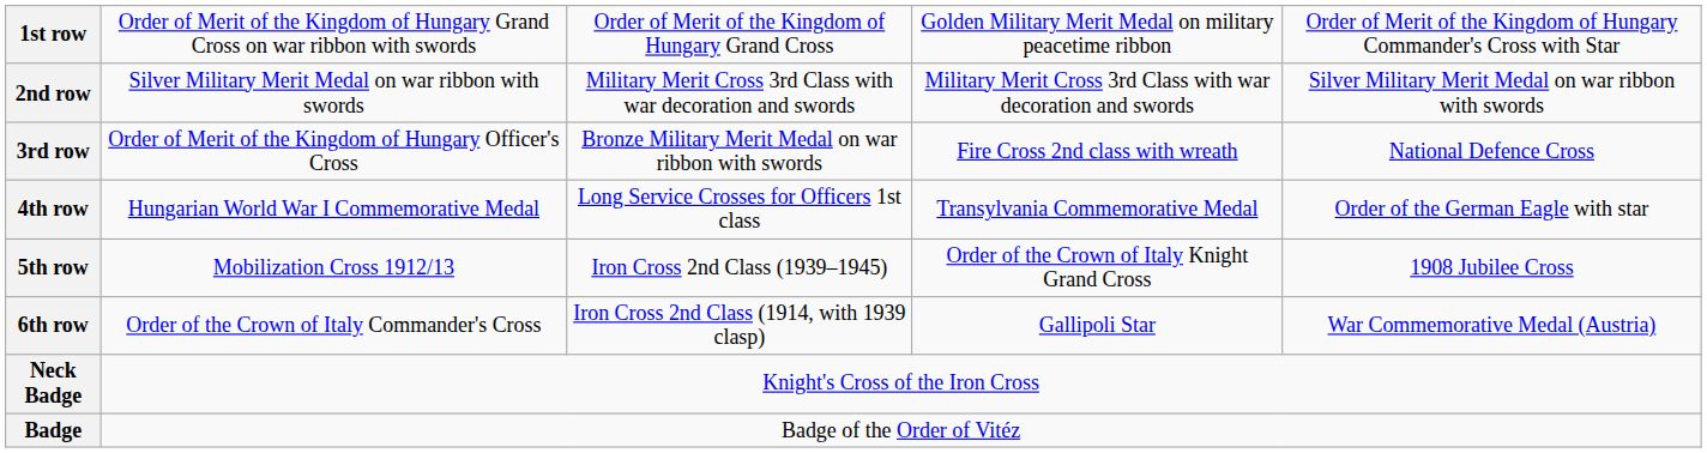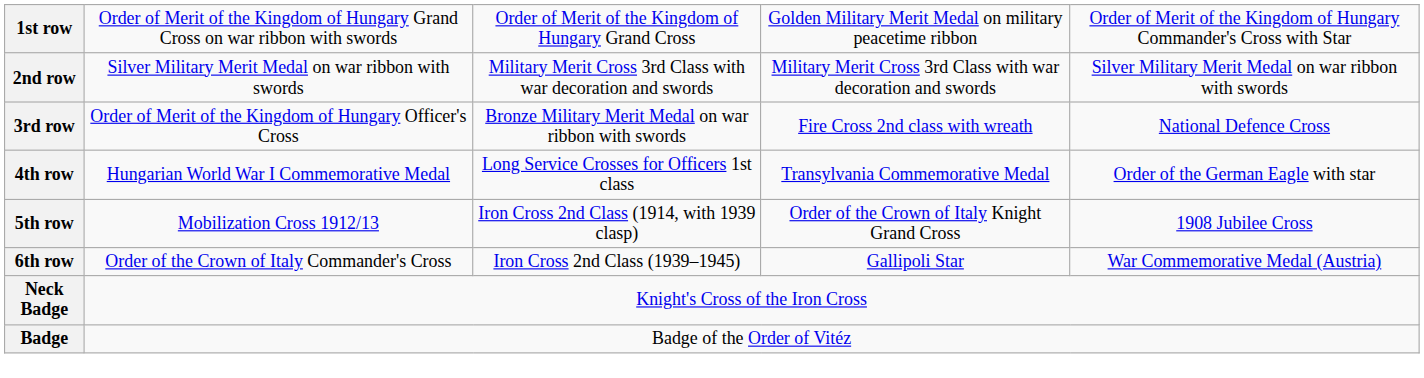 <table class="wikitable" style="margin:1em auto; text-align:center;">
 <tr>
 <th>1st row</th>
 <td><a href='#'>Order of Merit of the Kingdom of Hungary</a> Grand Cross on war ribbon with swords</td>
 <td><a href='#'>Order of Merit of the Kingdom of Hungary</a> Grand Cross</td>
 <td><a href='#'>Golden Military Merit Medal</a> on military peacetime ribbon</td>
 <td><a href='#'>Order of Merit of the Kingdom of Hungary</a> Commander's Cross with Star</td>
 </tr>
 <tr>
 <th>2nd row</th>
 <td><a href='#'>Silver Military Merit Medal</a> on war ribbon with swords</td>
 <td><a href='#'>Military Merit Cross</a> 3rd Class with war decoration and swords</td>
 <td><a href='#'>Military Merit Cross</a> 3rd Class with war decoration and swords</td>
 <td><a href='#'>Silver Military Merit Medal</a> on war ribbon with swords</td>
 </tr>
 <tr>
 <th>3rd row</th>
 <td><a href='#'>Order of Merit of the Kingdom of Hungary</a> Officer's Cross</td>
 <td><a href='#'>Bronze Military Merit Medal</a> on war ribbon with swords</td>
 <td><a href='#'>Fire Cross 2nd class with wreath</a></td>
 <td><a href='#'>National Defence Cross</a></td>
 </tr>
 <tr>
 <th>4th row</th>
 <td><a href='#'>Hungarian World War I Commemorative Medal</a></td>
 <td><a href='#'>Long Service Crosses for Officers</a> 1st class</td>
 <td><a href='#'>Transylvania Commemorative Medal</a></td>
 <td><a href='#'>Order of the German Eagle</a> with star</td>
 </tr>
 <tr>
 <th>5th row</th>
 <td><a href='#'>Mobilization Cross 1912/13</a></td>
-<td><a href='#'>Iron Cross</a> 2nd Class (1939–1945)</td>
+<td><a href='#'>Iron Cross 2nd Class</a> (1914, with 1939 clasp)</td>
 <td><a href='#'>Order of the Crown of Italy</a> Knight Grand Cross</td>
 <td><a href='#'>1908 Jubilee Cross</a></td>
 </tr>
 <tr>
 <th>6th row</th>
 <td><a href='#'>Order of the Crown of Italy</a> Commander's Cross</td>
-<td><a href='#'>Iron Cross 2nd Class</a> (1914, with 1939 clasp)</td>
+<td><a href='#'>Iron Cross</a> 2nd Class (1939–1945)</td>
 <td><a href='#'>Gallipoli Star</a></td>
 <td><a href='#'>War Commemorative Medal (Austria)</a></td>
 </tr>
 <tr>
 <th>Neck Badge</th>
 <td align=center colspan="4"><a href='#'>Knight's Cross of the Iron Cross</a></td>
 </tr>
 <tr>
 <th>Badge</th>
 <td align=center colspan="4">Badge of the <a href='#'>Order of Vitéz</a></td>
 </tr>
 </table>
